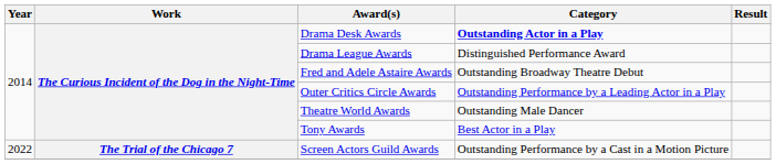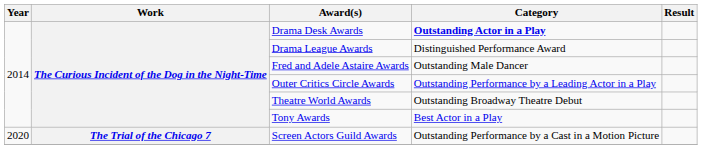 <table class="wikitable sortable">
 <tr>
 <th>Year</th>
 <th>Work</th>
 <th>Award(s)</th>
 <th>Category</th>
 <th>Result</th>
 </tr>
 <tr>
 <td rowspan=6>2014</td>
 <th Scope=row rowspan=6><em><a href='#'>The Curious Incident of the Dog in the Night-Time</a></em></th>
 <td><a href='#'>Drama Desk Awards</a></td>
 <td><strong><a href='#'>Outstanding Actor in a Play</a></strong></td>
 <td></td>
 </tr>
 <tr>
 <td><a href='#'>Drama League Awards</a></td>
 <td>Distinguished Performance Award</td>
 <td></td>
 </tr>
 <tr>
 <td><a href='#'>Fred and Adele Astaire Awards</a></td>
-<td>Outstanding Broadway Theatre Debut</td>
+<td>Outstanding Male Dancer</td>
 <td></td>
 </tr>
 <tr>
 <td><a href='#'>Outer Critics Circle Awards</a></td>
 <td><a href='#'>Outstanding Performance by a Leading Actor in a Play</a></td>
 <td></td>
 </tr>
 <tr>
 <td><a href='#'>Theatre World Awards</a></td>
-<td>Outstanding Male Dancer</td>
+<td>Outstanding Broadway Theatre Debut</td>
 <td></td>
 </tr>
 <tr>
 <td><a href='#'>Tony Awards</a></td>
 <td><a href='#'>Best Actor in a Play</a></td>
 <td></td>
 </tr>
 <tr>
-<td>2022</td>
+<td>2020</td>
 <th><em><a href='#'>The Trial of the Chicago 7</a></em></th>
 <td><a href='#'>Screen Actors Guild Awards</a></td>
 <td>Outstanding Performance by a Cast in a Motion Picture</td>
 <td></td>
 </tr>
 <tr>
 </tr>
 </table>
